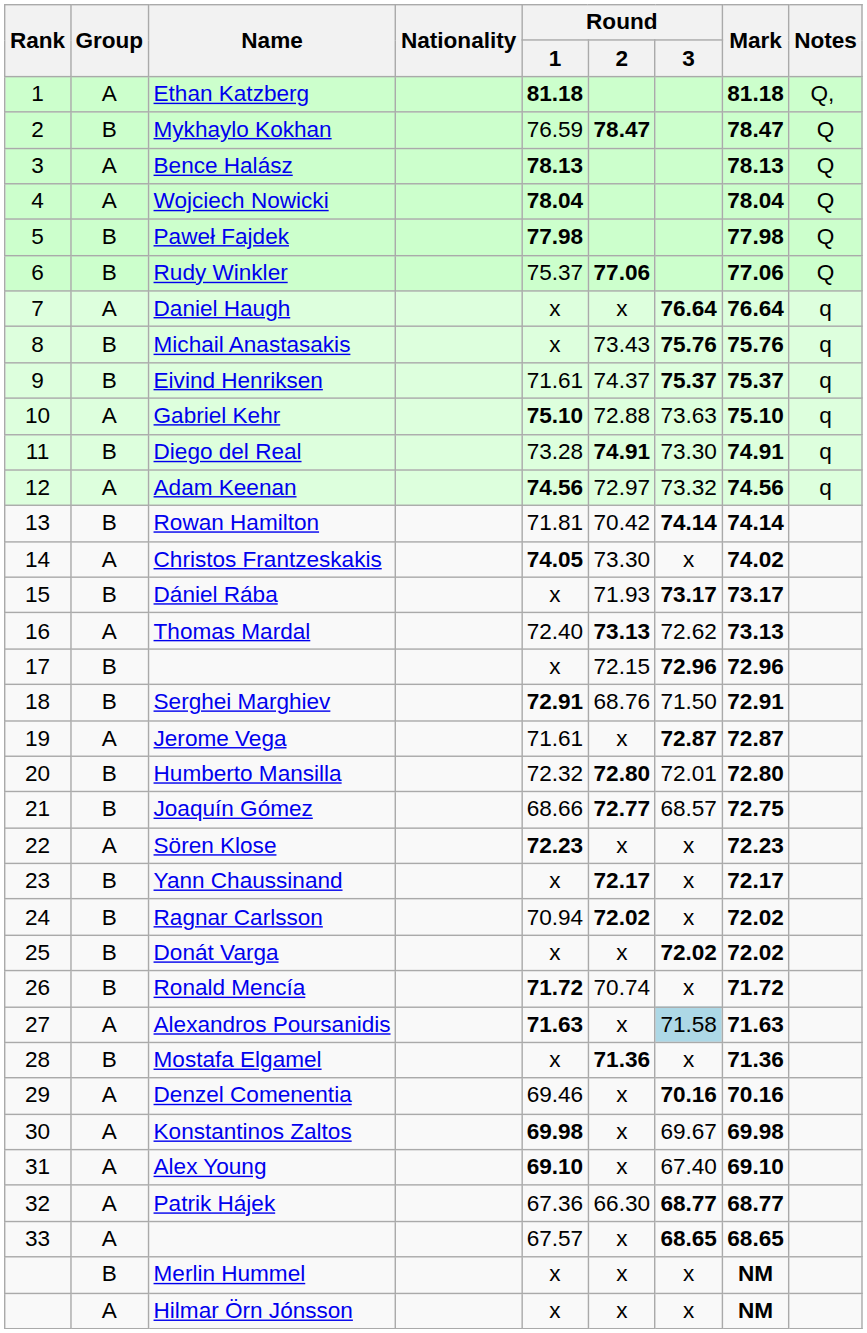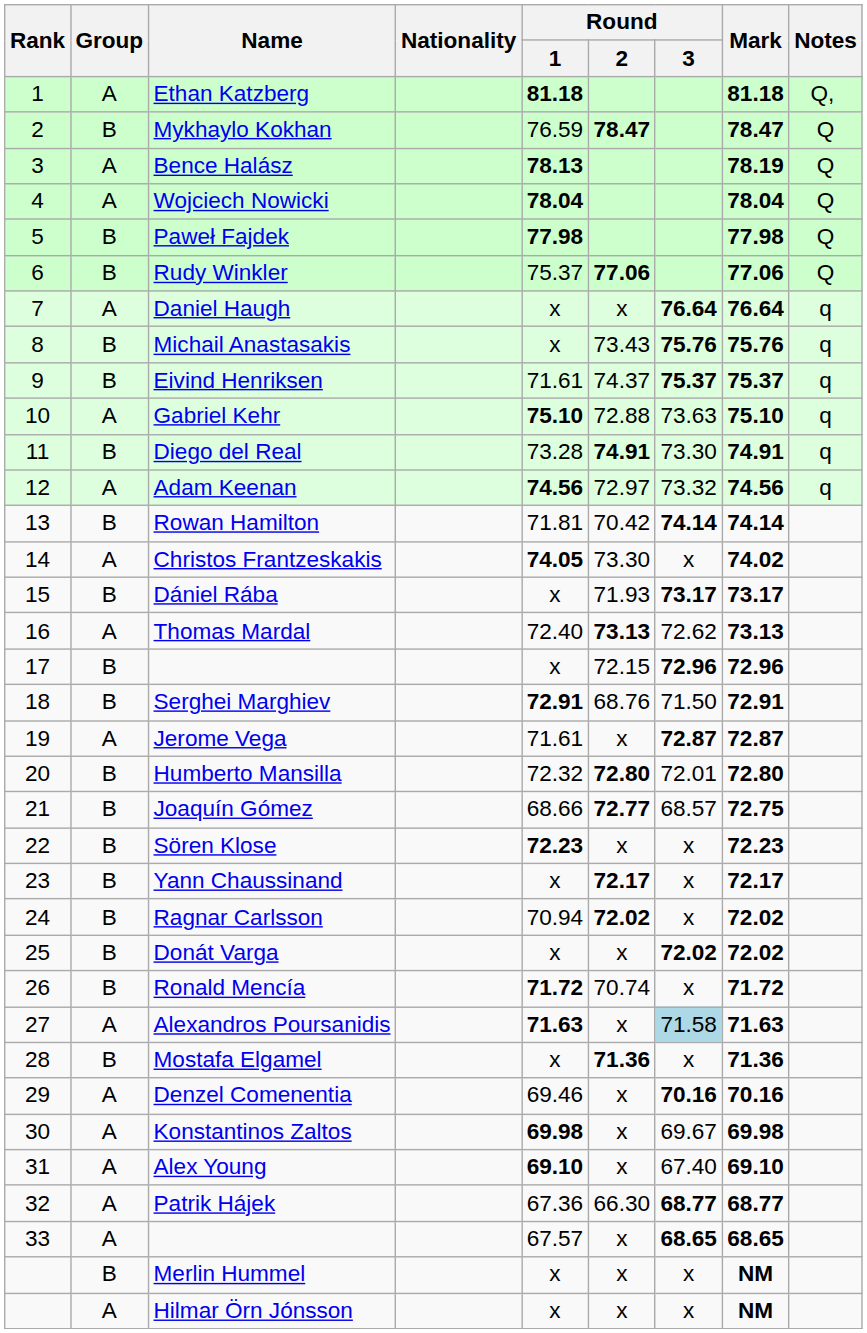 <table class="wikitable sortable" style="text-align:center">
 <tr>
 <th rowspan=2>Rank</th>
 <th rowspan=2>Group</th>
 <th rowspan=2>Name</th>
 <th rowspan=2>Nationality</th>
 <th colspan=3>Round</th>
 <th rowspan=2>Mark</th>
 <th rowspan=2>Notes</th>
 </tr>
 <tr>
 <th>1</th>
 <th>2</th>
 <th>3</th>
 </tr>
 <tr bgcolor=ccffcc>
 <td>1</td>
 <td>A</td>
 <td align=left><a href='#'>Ethan Katzberg</a></td>
 <td align=left></td>
 <td><strong>81.18</strong></td>
 <td></td>
 <td></td>
 <td><strong>81.18</strong></td>
 <td>Q, </td>
 </tr>
 <tr bgcolor=ccffcc>
 <td>2</td>
 <td>B</td>
 <td align=left><a href='#'>Mykhaylo Kokhan</a></td>
 <td align=left></td>
 <td>76.59</td>
 <td><strong>78.47</strong></td>
 <td></td>
 <td><strong>78.47</strong></td>
 <td>Q</td>
 </tr>
 <tr bgcolor=ccffcc>
 <td>3</td>
 <td>A</td>
 <td align=left><a href='#'>Bence Halász</a></td>
 <td align=left></td>
 <td><strong>78.13</strong></td>
 <td></td>
 <td></td>
-<td><strong>78.13</strong></td>
+<td><strong>78.19</strong></td>
 <td>Q</td>
 </tr>
 <tr bgcolor=ccffcc>
 <td>4</td>
 <td>A</td>
 <td align=left><a href='#'>Wojciech Nowicki</a></td>
 <td align=left></td>
 <td><strong>78.04</strong></td>
 <td></td>
 <td></td>
 <td><strong>78.04</strong></td>
 <td>Q</td>
 </tr>
 <tr bgcolor=ccffcc>
 <td>5</td>
 <td>B</td>
 <td align=left><a href='#'>Paweł Fajdek</a></td>
 <td align=left></td>
 <td><strong>77.98</strong></td>
 <td></td>
 <td></td>
 <td><strong>77.98</strong></td>
 <td>Q</td>
 </tr>
 <tr bgcolor=ccffcc>
 <td>6</td>
 <td>B</td>
 <td align=left><a href='#'>Rudy Winkler</a></td>
 <td align=left></td>
 <td>75.37</td>
 <td><strong>77.06</strong></td>
 <td></td>
 <td><strong>77.06</strong></td>
 <td>Q</td>
 </tr>
 <tr bgcolor=ddffdd>
 <td>7</td>
 <td>A</td>
 <td align=left><a href='#'>Daniel Haugh</a></td>
 <td align=left></td>
 <td>x</td>
 <td>x</td>
 <td><strong>76.64</strong></td>
 <td><strong>76.64</strong></td>
 <td>q</td>
 </tr>
 <tr bgcolor=ddffdd>
 <td>8</td>
 <td>B</td>
 <td align=left><a href='#'>Michail Anastasakis</a></td>
 <td align=left></td>
 <td>x</td>
 <td>73.43</td>
 <td><strong>75.76</strong></td>
 <td><strong>75.76</strong></td>
 <td>q</td>
 </tr>
 <tr bgcolor=ddffdd>
 <td>9</td>
 <td>B</td>
 <td align=left><a href='#'>Eivind Henriksen</a></td>
 <td align=left></td>
 <td>71.61</td>
 <td>74.37</td>
 <td><strong>75.37</strong></td>
 <td><strong>75.37</strong></td>
 <td>q</td>
 </tr>
 <tr bgcolor=ddffdd>
 <td>10</td>
 <td>A</td>
 <td align=left><a href='#'>Gabriel Kehr</a></td>
 <td align=left></td>
 <td><strong>75.10</strong></td>
 <td>72.88</td>
 <td>73.63</td>
 <td><strong>75.10</strong></td>
 <td>q</td>
 </tr>
 <tr bgcolor=ddffdd>
 <td>11</td>
 <td>B</td>
 <td align=left><a href='#'>Diego del Real</a></td>
 <td align=left></td>
 <td>73.28</td>
 <td><strong>74.91</strong></td>
 <td>73.30</td>
 <td><strong>74.91</strong></td>
 <td>q</td>
 </tr>
 <tr bgcolor=ddffdd>
 <td>12</td>
 <td>A</td>
 <td align=left><a href='#'>Adam Keenan</a></td>
 <td align=left></td>
 <td><strong>74.56</strong></td>
 <td>72.97</td>
 <td>73.32</td>
 <td><strong>74.56</strong></td>
 <td>q</td>
 </tr>
 <tr>
 <td>13</td>
 <td>B</td>
 <td align=left><a href='#'>Rowan Hamilton</a></td>
 <td align=left></td>
 <td>71.81</td>
 <td>70.42</td>
 <td><strong>74.14</strong></td>
 <td><strong>74.14</strong></td>
 <td></td>
 </tr>
 <tr>
 <td>14</td>
 <td>A</td>
 <td align=left><a href='#'>Christos Frantzeskakis</a></td>
 <td align=left></td>
 <td><strong>74.05</strong></td>
 <td>73.30</td>
 <td>x</td>
 <td><strong>74.02</strong></td>
 <td></td>
 </tr>
 <tr>
 <td>15</td>
 <td>B</td>
 <td align=left><a href='#'>Dániel Rába</a></td>
 <td align=left></td>
 <td>x</td>
 <td>71.93</td>
 <td><strong>73.17</strong></td>
 <td><strong>73.17</strong></td>
 <td></td>
 </tr>
 <tr>
 <td>16</td>
 <td>A</td>
 <td align=left><a href='#'>Thomas Mardal</a></td>
 <td align=left></td>
 <td>72.40</td>
 <td><strong>73.13</strong></td>
 <td>72.62</td>
 <td><strong>73.13</strong></td>
 <td></td>
 </tr>
 <tr>
 <td>17</td>
 <td>B</td>
 <td align=left></td>
 <td align=left></td>
 <td>x</td>
 <td>72.15</td>
 <td><strong>72.96</strong></td>
 <td><strong>72.96</strong></td>
 <td></td>
 </tr>
 <tr>
 <td>18</td>
 <td>B</td>
 <td align=left><a href='#'>Serghei Marghiev</a></td>
 <td align=left></td>
 <td><strong>72.91</strong></td>
 <td>68.76</td>
 <td>71.50</td>
 <td><strong>72.91</strong></td>
 <td></td>
 </tr>
 <tr>
 <td>19</td>
 <td>A</td>
 <td align=left><a href='#'>Jerome Vega</a></td>
 <td align=left></td>
 <td>71.61</td>
 <td>x</td>
 <td><strong>72.87</strong></td>
 <td><strong>72.87</strong></td>
 <td></td>
 </tr>
 <tr>
 <td>20</td>
 <td>B</td>
 <td align=left><a href='#'>Humberto Mansilla</a></td>
 <td align=left></td>
 <td>72.32</td>
 <td><strong>72.80</strong></td>
 <td>72.01</td>
 <td><strong>72.80</strong></td>
 <td></td>
 </tr>
 <tr>
 <td>21</td>
 <td>B</td>
 <td align=left><a href='#'>Joaquín Gómez</a></td>
 <td align=left></td>
 <td>68.66</td>
 <td><strong>72.77</strong></td>
 <td>68.57</td>
 <td><strong>72.75</strong></td>
 <td></td>
 </tr>
 <tr>
 <td>22</td>
-<td>A</td>
+<td>B</td>
 <td align=left><a href='#'>Sören Klose</a></td>
 <td align=left></td>
 <td><strong>72.23</strong></td>
 <td>x</td>
 <td>x</td>
 <td><strong>72.23</strong></td>
 <td></td>
 </tr>
 <tr>
 <td>23</td>
 <td>B</td>
 <td align=left><a href='#'>Yann Chaussinand</a></td>
 <td align=left></td>
 <td>x</td>
 <td><strong>72.17</strong></td>
 <td>x</td>
 <td><strong>72.17</strong></td>
 <td></td>
 </tr>
 <tr>
 <td>24</td>
 <td>B</td>
 <td align=left><a href='#'>Ragnar Carlsson</a></td>
 <td align=left></td>
 <td>70.94</td>
 <td><strong>72.02</strong></td>
 <td>x</td>
 <td><strong>72.02</strong></td>
 <td></td>
 </tr>
 <tr>
 <td>25</td>
 <td>B</td>
 <td align=left><a href='#'>Donát Varga</a></td>
 <td align=left></td>
 <td>x</td>
 <td>x</td>
 <td><strong>72.02</strong></td>
 <td><strong>72.02</strong></td>
 <td></td>
 </tr>
 <tr>
 <td>26</td>
 <td>B</td>
 <td align=left><a href='#'>Ronald Mencía</a></td>
 <td align=left></td>
 <td><strong>71.72</strong></td>
 <td>70.74</td>
 <td>x</td>
 <td><strong>71.72</strong></td>
 <td></td>
 </tr>
 <tr>
 <td>27</td>
 <td>A</td>
 <td align=left><a href='#'>Alexandros Poursanidis</a></td>
 <td align=left></td>
 <td><strong>71.63</strong></td>
 <td>x</td>
 <td style="background: lightblue;">71.58</td>
 <td><strong>71.63</strong></td>
 <td></td>
 </tr>
 <tr>
 <td>28</td>
 <td>B</td>
 <td align=left><a href='#'>Mostafa Elgamel</a></td>
 <td align=left></td>
 <td>x</td>
 <td><strong>71.36</strong></td>
 <td>x</td>
 <td><strong>71.36</strong></td>
 <td></td>
 </tr>
 <tr>
 <td>29</td>
 <td>A</td>
 <td align=left><a href='#'>Denzel Comenentia</a></td>
 <td align=left></td>
 <td>69.46</td>
 <td>x</td>
 <td><strong>70.16</strong></td>
 <td><strong>70.16</strong></td>
 <td></td>
 </tr>
 <tr>
 <td>30</td>
 <td>A</td>
 <td align=left><a href='#'>Konstantinos Zaltos</a></td>
 <td align=left></td>
 <td><strong>69.98</strong></td>
 <td>x</td>
 <td>69.67</td>
 <td><strong>69.98</strong></td>
 <td></td>
 </tr>
 <tr>
 <td>31</td>
 <td>A</td>
 <td align=left><a href='#'>Alex Young</a></td>
 <td align=left></td>
 <td><strong>69.10</strong></td>
 <td>x</td>
 <td>67.40</td>
 <td><strong>69.10</strong></td>
 <td></td>
 </tr>
 <tr>
 <td>32</td>
 <td>A</td>
 <td align=left><a href='#'>Patrik Hájek</a></td>
 <td align=left></td>
 <td>67.36</td>
 <td>66.30</td>
 <td><strong>68.77</strong></td>
 <td><strong>68.77</strong></td>
 <td></td>
 </tr>
 <tr>
 <td>33</td>
 <td>A</td>
 <td align=left></td>
 <td align=left></td>
 <td>67.57</td>
 <td>x</td>
 <td><strong>68.65</strong></td>
 <td><strong>68.65</strong></td>
 <td></td>
 </tr>
 <tr>
 <td></td>
 <td>B</td>
 <td align=left><a href='#'>Merlin Hummel</a></td>
 <td align=left></td>
 <td>x</td>
 <td>x</td>
 <td>x</td>
 <td><strong>NM</strong></td>
 <td></td>
 </tr>
 <tr>
 <td></td>
 <td>A</td>
 <td align=left><a href='#'>Hilmar Örn Jónsson</a></td>
 <td align=left></td>
 <td>x</td>
 <td>x</td>
 <td>x</td>
 <td><strong>NM</strong></td>
 <td></td>
 </tr>
 </table>
